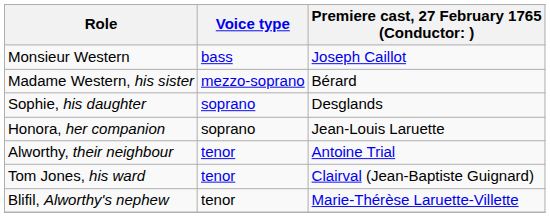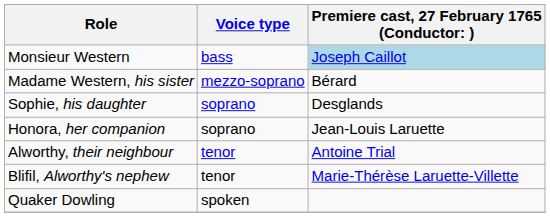 <table class="wikitable">
 <tr>
 <th>Role</th>
 <th><a href='#'>Voice type</a></th>
 <th>Premiere cast, 27 February 1765 <br>(Conductor: )</th>
 </tr>
 <tr>
 <td>Monsieur Western</td>
 <td><a href='#'>bass</a></td>
-<td><a href='#'>Joseph Caillot</a></td>
+<td style="background: lightblue;"><a href='#'>Joseph Caillot</a></td>
 </tr>
 <tr>
 <td>Madame Western, <em>his sister</em></td>
 <td><a href='#'>mezzo-soprano</a></td>
 <td>Bérard</td>
 </tr>
 <tr>
 <td>Sophie, <em>his daughter</em></td>
 <td><a href='#'>soprano</a></td>
 <td>Desglands</td>
 </tr>
 <tr>
 <td>Honora, <em>her companion</em></td>
 <td>soprano</td>
 <td>Jean-Louis Laruette</td>
 </tr>
 <tr>
 <td>Alworthy, <em>their neighbour</em></td>
 <td><a href='#'>tenor</a></td>
 <td><a href='#'>Antoine Trial</a></td>
 </tr>
 <tr>
-<td>Tom Jones, <em>his ward</em></td>
-<td><a href='#'>tenor</a></td>
-<td><a href='#'>Clairval</a> (Jean-Baptiste Guignard)</td>
-</tr>
-<tr>
 <td>Blifil, <em>Alworthy's nephew</em></td>
 <td>tenor</td>
 <td><a href='#'>Marie-Thérèse Laruette-Villette</a></td>
 </tr>
 <tr>
+<td>Quaker Dowling</td>
+<td>spoken</td>
+<td></td>
+</tr>
+<tr>
 </tr>
 </table>
